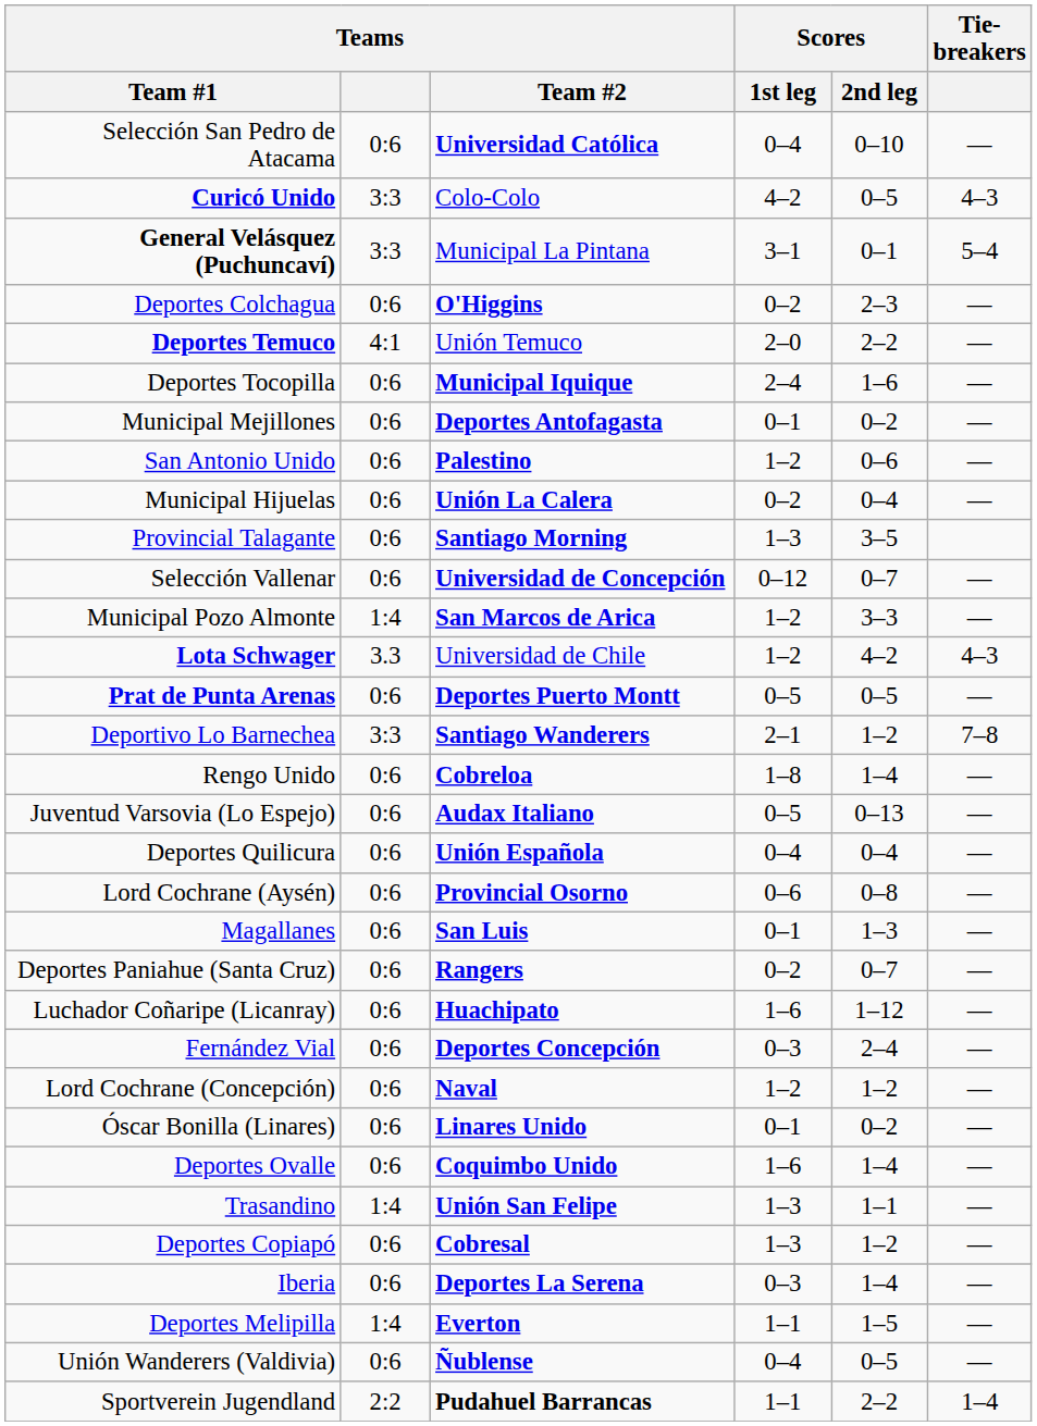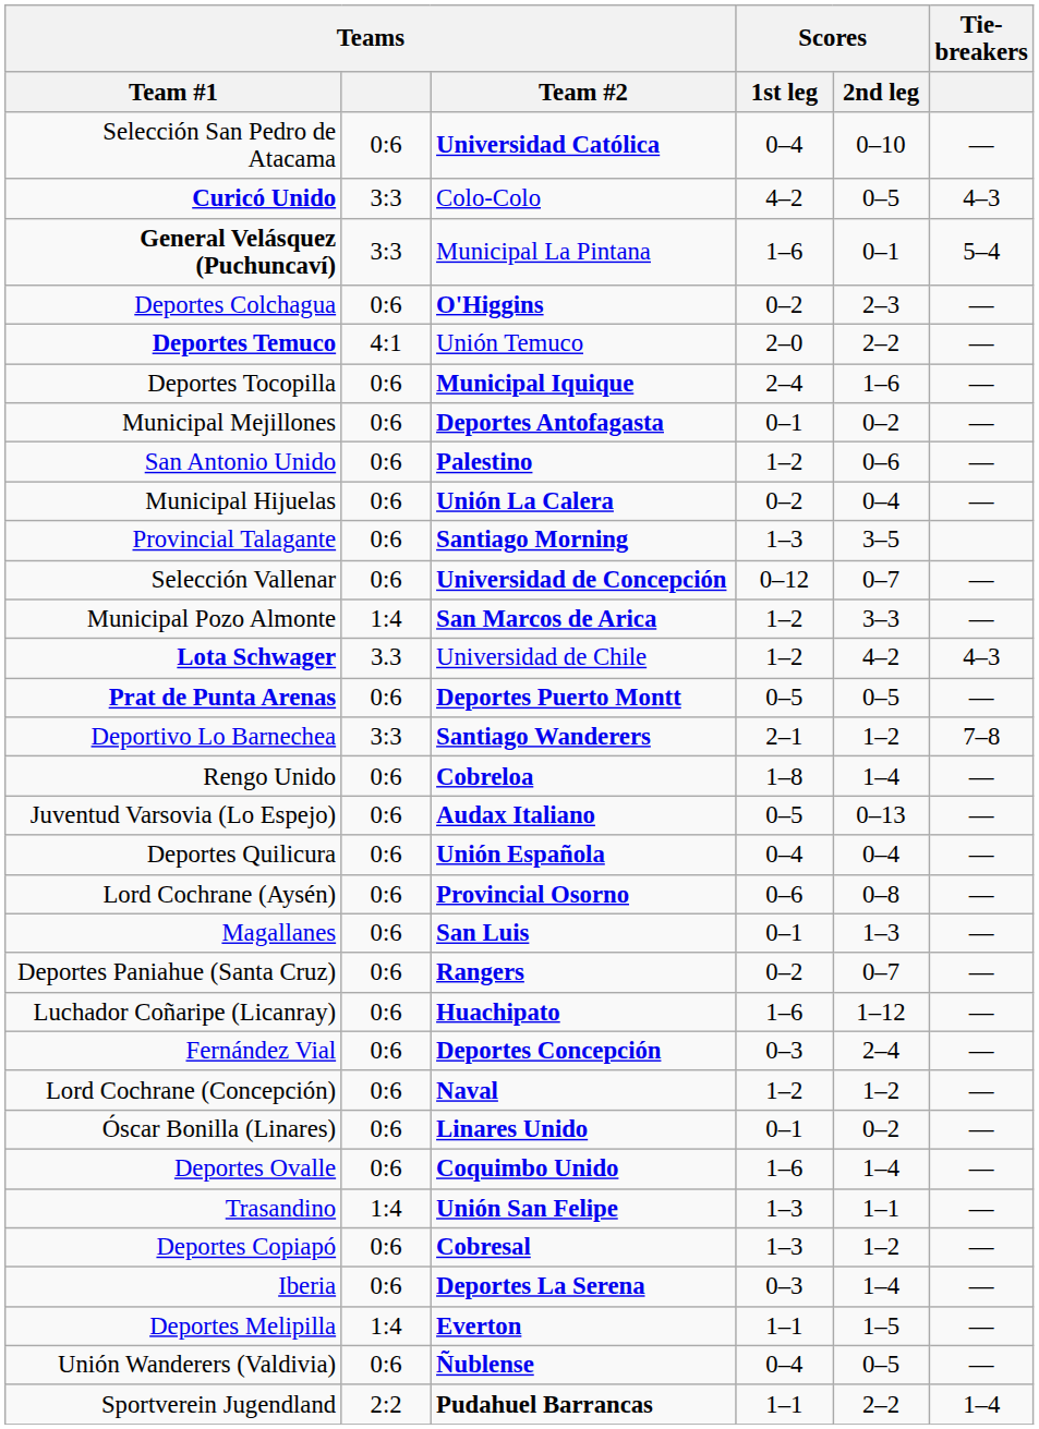 <table class="wikitable" style="text-align: center;">
 <tr>
 <th colspan=3>Teams</th>
 <th colspan=2>Scores</th>
 <th colspan=3>Tie-breakers</th>
 </tr>
 <tr>
 <th width="210">Team #1</th>
 <th width="50"></th>
 <th width="190">Team #2</th>
 <th width="55">1st leg</th>
 <th width="55">2nd leg</th>
 <th width="50"></th>
 </tr>
 <tr>
 <td align=right>Selección San Pedro de Atacama</td>
 <td>0:6</td>
 <td align=left><strong><a href='#'>Universidad Católica</a></strong></td>
 <td>0–4</td>
 <td>0–10</td>
 <td>—</td>
 </tr>
 <tr>
 <td align=right><strong><a href='#'>Curicó Unido</a></strong></td>
 <td>3:3</td>
 <td align=left><a href='#'>Colo-Colo</a></td>
 <td>4–2</td>
 <td>0–5</td>
 <td>4–3</td>
 </tr>
 <tr>
 <td align=right><strong>General Velásquez (Puchuncaví)</strong></td>
 <td>3:3</td>
 <td align=left><a href='#'>Municipal La Pintana</a></td>
-<td>3–1</td>
+<td>1–6</td>
 <td>0–1</td>
 <td>5–4</td>
 </tr>
 <tr>
 <td align=right><a href='#'>Deportes Colchagua</a></td>
 <td>0:6</td>
 <td align=left><strong><a href='#'>O'Higgins</a></strong></td>
 <td>0–2</td>
 <td>2–3</td>
 <td>—</td>
 </tr>
 <tr>
 <td align=right><strong><a href='#'>Deportes Temuco</a></strong></td>
 <td>4:1</td>
 <td align=left><a href='#'>Unión Temuco</a></td>
 <td>2–0</td>
 <td>2–2</td>
 <td>—</td>
 </tr>
 <tr>
 <td align=right>Deportes Tocopilla</td>
 <td>0:6</td>
 <td align=left><strong><a href='#'>Municipal Iquique</a></strong></td>
 <td>2–4</td>
 <td>1–6</td>
 <td>—</td>
 </tr>
 <tr>
 <td align=right>Municipal Mejillones</td>
 <td>0:6</td>
 <td align=left><strong><a href='#'>Deportes Antofagasta</a></strong></td>
 <td>0–1</td>
 <td>0–2</td>
 <td>—</td>
 </tr>
 <tr>
 <td align=right><a href='#'>San Antonio Unido</a></td>
 <td>0:6</td>
 <td align=left><strong><a href='#'>Palestino</a></strong></td>
 <td>1–2</td>
 <td>0–6</td>
 <td>—</td>
 </tr>
 <tr>
 <td align=right>Municipal Hijuelas</td>
 <td>0:6</td>
 <td align=left><strong><a href='#'>Unión La Calera</a></strong></td>
 <td>0–2</td>
 <td>0–4</td>
 <td>—</td>
 </tr>
 <tr>
 <td align=right><a href='#'>Provincial Talagante</a></td>
 <td>0:6</td>
 <td align=left><strong><a href='#'>Santiago Morning</a></strong></td>
 <td>1–3</td>
 <td>3–5</td>
 <td></td>
 </tr>
 <tr>
 <td align=right>Selección Vallenar</td>
 <td>0:6</td>
 <td align=left><strong><a href='#'>Universidad de Concepción</a></strong></td>
 <td>0–12</td>
 <td>0–7</td>
 <td>—</td>
 </tr>
 <tr>
 <td align=right>Municipal Pozo Almonte</td>
 <td>1:4</td>
 <td align=left><strong><a href='#'>San Marcos de Arica</a></strong></td>
 <td>1–2</td>
 <td>3–3</td>
 <td>—</td>
 </tr>
 <tr>
 <td align=right><strong><a href='#'>Lota Schwager</a></strong></td>
 <td>3.3</td>
 <td align=left><a href='#'>Universidad de Chile</a></td>
 <td>1–2</td>
 <td>4–2</td>
 <td>4–3</td>
 </tr>
 <tr>
 <td align=right><strong><a href='#'>Prat de Punta Arenas</a></strong></td>
 <td>0:6</td>
 <td align=left><strong><a href='#'>Deportes Puerto Montt</a></strong></td>
 <td>0–5</td>
 <td>0–5</td>
 <td>—</td>
 </tr>
 <tr>
 <td align=right><a href='#'>Deportivo Lo Barnechea</a></td>
 <td>3:3</td>
 <td align=left><strong><a href='#'>Santiago Wanderers</a></strong></td>
 <td>2–1</td>
 <td>1–2</td>
 <td>7–8</td>
 </tr>
 <tr>
 <td align=right>Rengo Unido</td>
 <td>0:6</td>
 <td align=left><strong><a href='#'>Cobreloa</a></strong></td>
 <td>1–8</td>
 <td>1–4</td>
 <td>—</td>
 </tr>
 <tr>
 <td align=right>Juventud Varsovia (Lo Espejo)</td>
 <td>0:6</td>
 <td align=left><strong><a href='#'>Audax Italiano</a></strong></td>
 <td>0–5</td>
 <td>0–13</td>
 <td>—</td>
 </tr>
 <tr>
 <td align=right>Deportes Quilicura</td>
 <td>0:6</td>
 <td align=left><strong><a href='#'>Unión Española</a></strong></td>
 <td>0–4</td>
 <td>0–4</td>
 <td>—</td>
 </tr>
 <tr>
 <td align=right>Lord Cochrane (Aysén)</td>
 <td>0:6</td>
 <td align=left><strong><a href='#'>Provincial Osorno</a></strong></td>
 <td>0–6</td>
 <td>0–8</td>
 <td>—</td>
 </tr>
 <tr>
 <td align=right><a href='#'>Magallanes</a></td>
 <td>0:6</td>
 <td align=left><strong><a href='#'>San Luis</a></strong></td>
 <td>0–1</td>
 <td>1–3</td>
 <td>—</td>
 </tr>
 <tr>
 <td align=right>Deportes Paniahue (Santa Cruz)</td>
 <td>0:6</td>
 <td align=left><strong><a href='#'>Rangers</a></strong></td>
 <td>0–2</td>
 <td>0–7</td>
 <td>—</td>
 </tr>
 <tr>
 <td align=right>Luchador Coñaripe (Licanray)</td>
 <td>0:6</td>
 <td align=left><strong><a href='#'>Huachipato</a></strong></td>
 <td>1–6</td>
 <td>1–12</td>
 <td>—</td>
 </tr>
 <tr>
 <td align=right><a href='#'>Fernández Vial</a></td>
 <td>0:6</td>
 <td align=left><strong><a href='#'>Deportes Concepción</a></strong></td>
 <td>0–3</td>
 <td>2–4</td>
 <td>—</td>
 </tr>
 <tr>
 <td align=right>Lord Cochrane (Concepción)</td>
 <td>0:6</td>
 <td align=left><strong><a href='#'>Naval</a></strong></td>
 <td>1–2</td>
 <td>1–2</td>
 <td>—</td>
 </tr>
 <tr>
 <td align=right>Óscar Bonilla (Linares)</td>
 <td>0:6</td>
 <td align=left><strong><a href='#'>Linares Unido</a></strong></td>
 <td>0–1</td>
 <td>0–2</td>
 <td>—</td>
 </tr>
 <tr>
 <td align=right><a href='#'>Deportes Ovalle</a></td>
 <td>0:6</td>
 <td align=left><strong><a href='#'>Coquimbo Unido</a></strong></td>
 <td>1–6</td>
 <td>1–4</td>
 <td>—</td>
 </tr>
 <tr>
 <td align=right><a href='#'>Trasandino</a></td>
 <td>1:4</td>
 <td align=left><strong><a href='#'>Unión San Felipe</a></strong></td>
 <td>1–3</td>
 <td>1–1</td>
 <td>—</td>
 </tr>
 <tr>
 <td align=right><a href='#'>Deportes Copiapó</a></td>
 <td>0:6</td>
 <td align=left><strong><a href='#'>Cobresal</a></strong></td>
 <td>1–3</td>
 <td>1–2</td>
 <td>—</td>
 </tr>
 <tr>
 <td align=right><a href='#'>Iberia</a></td>
 <td>0:6</td>
 <td align=left><strong><a href='#'>Deportes La Serena</a></strong></td>
 <td>0–3</td>
 <td>1–4</td>
 <td>—</td>
 </tr>
 <tr>
 <td align=right><a href='#'>Deportes Melipilla</a></td>
 <td>1:4</td>
 <td align=left><strong><a href='#'>Everton</a></strong></td>
 <td>1–1</td>
 <td>1–5</td>
 <td>—</td>
 </tr>
 <tr>
 <td align=right>Unión Wanderers (Valdivia)</td>
 <td>0:6</td>
 <td align=left><strong><a href='#'>Ñublense</a></strong></td>
 <td>0–4</td>
 <td>0–5</td>
 <td>—</td>
 </tr>
 <tr>
 <td align=right>Sportverein Jugendland</td>
 <td>2:2</td>
 <td align=left><strong>Pudahuel Barrancas</strong></td>
 <td>1–1</td>
 <td>2–2</td>
 <td>1–4</td>
 </tr>
 </table>
